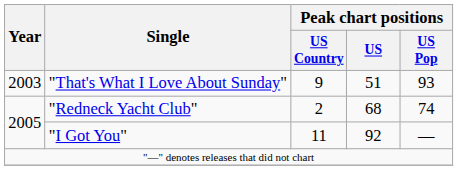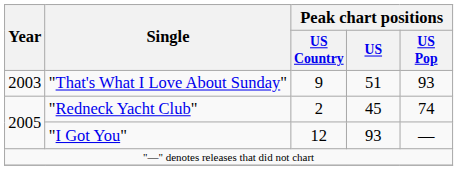 <table class="wikitable" style="text-align:center;">
 <tr>
 <th rowspan="2">Year</th>
 <th rowspan="2">Single</th>
 <th colspan="3">Peak chart positions</th>
 </tr>
 <tr style="font-size:smaller;">
 <th width="45"><a href='#'>US Country</a></th>
 <th width="45"><a href='#'>US</a></th>
 <th width="45"><a href='#'>US<br>Pop</a></th>
 </tr>
 <tr>
 <td>2003</td>
 <td align="left">"<a href='#'>That's What I Love About Sunday</a>"</td>
 <td>9</td>
 <td>51</td>
 <td>93</td>
 </tr>
 <tr>
 <td rowspan="2">2005</td>
 <td align="left">"<a href='#'>Redneck Yacht Club</a>"</td>
 <td>2</td>
-<td>68</td>
+<td>45</td>
 <td>74</td>
 </tr>
 <tr>
 <td align="left">"<a href='#'>I Got You</a>"</td>
-<td>11</td>
-<td>92</td>
+<td>12</td>
+<td>93</td>
 <td>—</td>
 </tr>
 <tr>
 <td colspan="5" style="font-size:8pt">"—" denotes releases that did not chart</td>
 </tr>
 <tr>
 </tr>
 </table>
